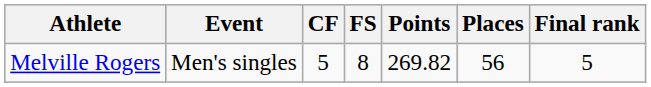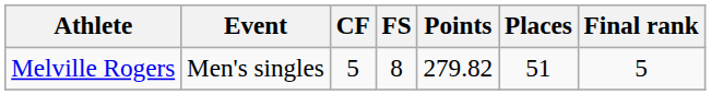 <table class="wikitable" border="1" style="font-size:90%">
 <tr>
 <th>Athlete</th>
 <th>Event</th>
 <th>CF</th>
 <th>FS</th>
 <th>Points</th>
 <th>Places</th>
 <th>Final rank</th>
 </tr>
 <tr align=center>
 <td align=left><a href='#'>Melville Rogers</a></td>
 <td>Men's singles</td>
 <td>5</td>
 <td>8</td>
-<td>269.82</td>
-<td>56</td>
+<td>279.82</td>
+<td>51</td>
 <td>5</td>
 </tr>
 </table>
